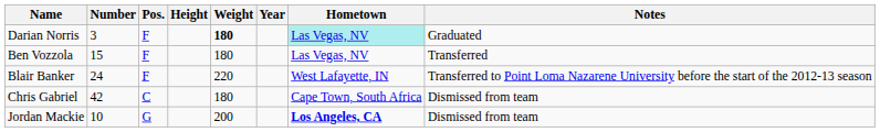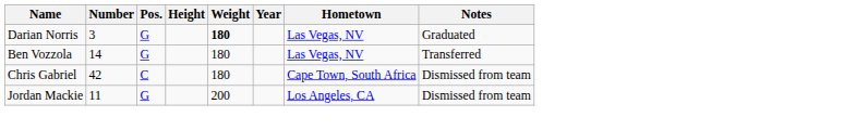 <table class="wikitable sortable" border="1">
 <tr>
 <th>Name</th>
 <th>Number</th>
 <th>Pos.</th>
 <th>Height</th>
 <th>Weight</th>
 <th>Year</th>
 <th>Hometown</th>
 <th class="unsortable">Notes</th>
 </tr>
 <tr>
 <td>Darian Norris</td>
 <td>3</td>
-<td><a href='#'>F</a></td>
+<td><a href='#'>G</a></td>
 <td></td>
 <td><strong>180</strong></td>
 <td></td>
-<td style="background: paleturquoise;"><a href='#'>Las Vegas, NV</a></td>
+<td><a href='#'>Las Vegas, NV</a></td>
 <td>Graduated</td>
 </tr>
 <tr>
 <td>Ben Vozzola</td>
-<td>15</td>
-<td><a href='#'>F</a></td>
+<td>14</td>
+<td><a href='#'>G</a></td>
 <td></td>
 <td>180</td>
 <td></td>
 <td><a href='#'>Las Vegas, NV</a></td>
 <td>Transferred</td>
-</tr>
-<tr>
-<td>Blair Banker</td>
-<td>24</td>
-<td><a href='#'>F</a></td>
-<td></td>
-<td>220</td>
-<td></td>
-<td><a href='#'>West Lafayette, IN</a></td>
-<td>Transferred to <a href='#'>Point Loma Nazarene University</a> before the start of the 2012-13 season</td>
 </tr>
 <tr>
 <td>Chris Gabriel</td>
 <td>42</td>
 <td><a href='#'>C</a></td>
 <td></td>
 <td>180</td>
 <td></td>
 <td><a href='#'>Cape Town, South Africa</a></td>
 <td>Dismissed from team</td>
 </tr>
 <tr>
 <td>Jordan Mackie</td>
-<td>10</td>
+<td>11</td>
 <td><a href='#'>G</a></td>
 <td></td>
 <td>200</td>
 <td></td>
-<td><strong><a href='#'>Los Angeles, CA</a></strong></td>
+<td><a href='#'>Los Angeles, CA</a></td>
 <td>Dismissed from team</td>
 </tr>
 </table>
